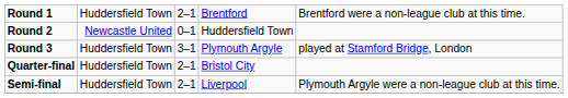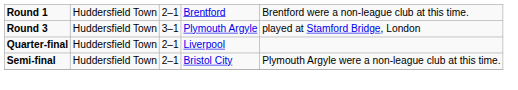 <table class="wikitable">
 <tr>
 <td><strong>Round 1</strong></td>
 <td align=right>Huddersfield Town</td>
 <td>2–1</td>
 <td><a href='#'>Brentford</a></td>
 <td>Brentford were a non-league club at this time.</td>
-</tr>
-<tr>
-<td><strong>Round 2</strong></td>
-<td align=right><a href='#'>Newcastle United</a></td>
-<td>0–1</td>
-<td>Huddersfield Town</td>
-<td></td>
 </tr>
 <tr>
 <td><strong>Round 3</strong></td>
 <td align=right>Huddersfield Town</td>
 <td>3–1</td>
 <td><a href='#'>Plymouth Argyle</a></td>
 <td>played at <a href='#'>Stamford Bridge</a>, London</td>
 </tr>
 <tr>
 <td><strong>Quarter-final</strong></td>
 <td align=right>Huddersfield Town</td>
 <td>2–1</td>
-<td><a href='#'>Bristol City</a></td>
+<td><a href='#'>Liverpool</a></td>
 <td></td>
 </tr>
 <tr>
 <td><strong>Semi-final</strong></td>
 <td align=right>Huddersfield Town</td>
 <td>2–1</td>
-<td><a href='#'>Liverpool</a></td>
+<td><a href='#'>Bristol City</a></td>
 <td>Plymouth Argyle were a non-league club at this time.</td>
 </tr>
 <tr>
 </tr>
 </table>
